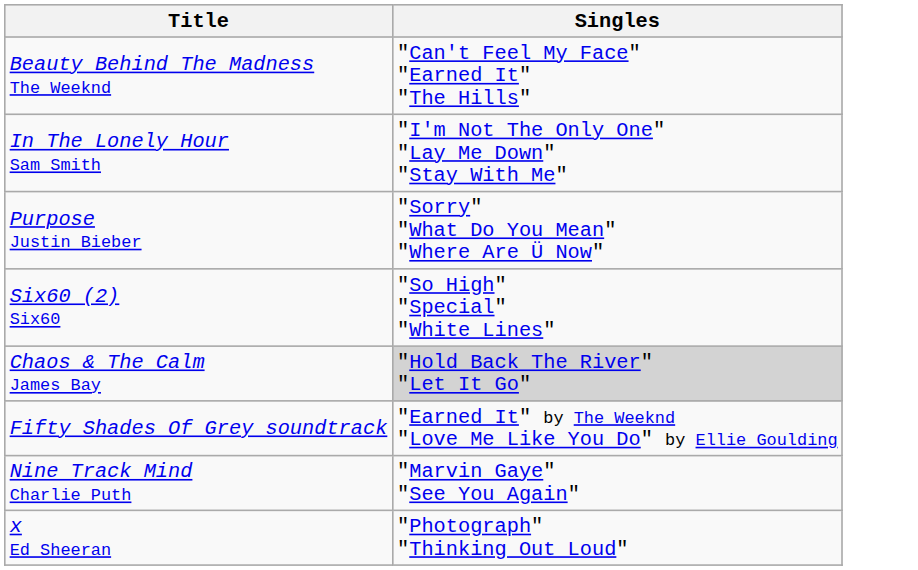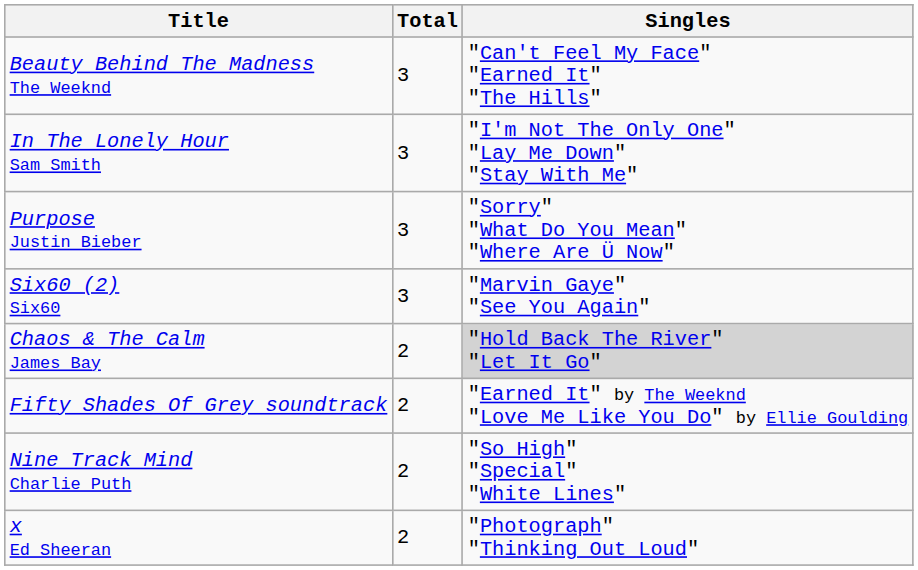 <table class="wikitable sortable" style="font-size:97%;">
 <tr>
 <th>Title</th>
+<th>Total</th>
 <th>Singles</th>
 </tr>
 <tr>
 <td><em><a href='#'>Beauty Behind The Madness</a></em><br><small><a href='#'>The Weeknd</a><br></small></td>
+<td>3</td>
 <td>"<a href='#'>Can't Feel My Face</a>"<br>"<a href='#'>Earned It</a>"<br>"<a href='#'>The Hills</a>"<br></td>
 </tr>
 <tr>
 <td><em><a href='#'>In The Lonely Hour</a></em><br><small><a href='#'>Sam Smith</a><br></small></td>
+<td>3</td>
 <td>"<a href='#'>I'm Not The Only One</a>"<br>"<a href='#'>Lay Me Down</a>"<br>"<a href='#'>Stay With Me</a>"<br></td>
 </tr>
 <tr>
 <td><em><a href='#'>Purpose</a></em><br><small><a href='#'>Justin Bieber</a><br></small></td>
+<td>3</td>
 <td>"<a href='#'>Sorry</a>"<br>"<a href='#'>What Do You Mean</a>"<br>"<a href='#'>Where Are Ü Now</a>"<br></td>
 </tr>
 <tr>
 <td><em><a href='#'>Six60 (2)</a></em><br><small><a href='#'>Six60</a><br></small></td>
-<td>"<a href='#'>So High</a>"<br>"<a href='#'>Special</a>"<br>"<a href='#'>White Lines</a>"<br></td>
+<td>3</td>
+<td>"<a href='#'>Marvin Gaye</a>"<br>"<a href='#'>See You Again</a>"<br></td>
 </tr>
 <tr>
 <td><em><a href='#'>Chaos & The Calm</a></em><br><small><a href='#'>James Bay</a><br></small></td>
+<td>2</td>
 <td style="background: lightgrey;">"<a href='#'>Hold Back The River</a>"<br>"<a href='#'>Let It Go</a>"<br></td>
 </tr>
 <tr>
 <td><em><a href='#'>Fifty Shades Of Grey soundtrack</a></em></td>
+<td>2</td>
 <td>"<a href='#'>Earned It</a>" <small>by <a href='#'>The Weeknd</a></small><br>"<a href='#'>Love Me Like You Do</a>" <small>by <a href='#'>Ellie Goulding</a><br></small></td>
 </tr>
 <tr>
 <td><em><a href='#'>Nine Track Mind</a></em><br><small><a href='#'>Charlie Puth</a><br></small></td>
-<td>"<a href='#'>Marvin Gaye</a>"<br>"<a href='#'>See You Again</a>"<br></td>
+<td>2</td>
+<td>"<a href='#'>So High</a>"<br>"<a href='#'>Special</a>"<br>"<a href='#'>White Lines</a>"<br></td>
 </tr>
 <tr>
 <td><em><a href='#'>x</a></em><br><small><a href='#'>Ed Sheeran</a><br></small></td>
+<td>2</td>
 <td>"<a href='#'>Photograph</a>"<br>"<a href='#'>Thinking Out Loud</a>"<br></td>
 </tr>
 </table>
